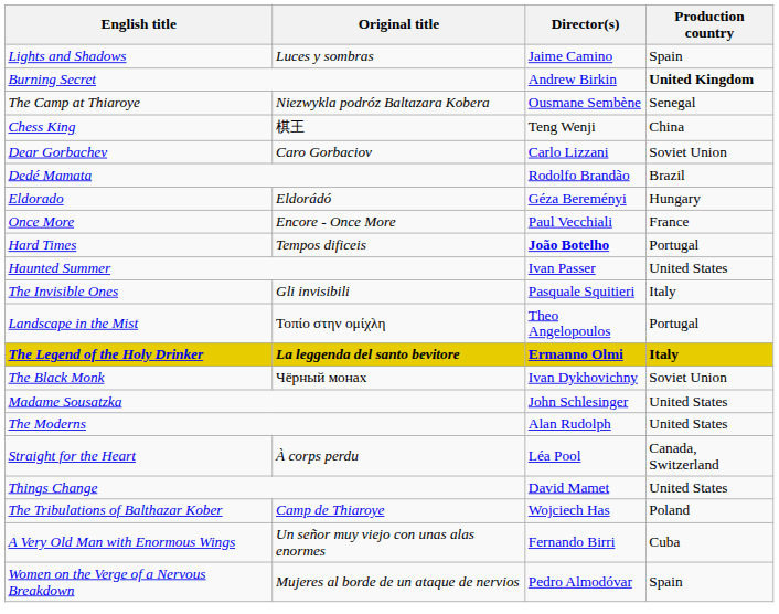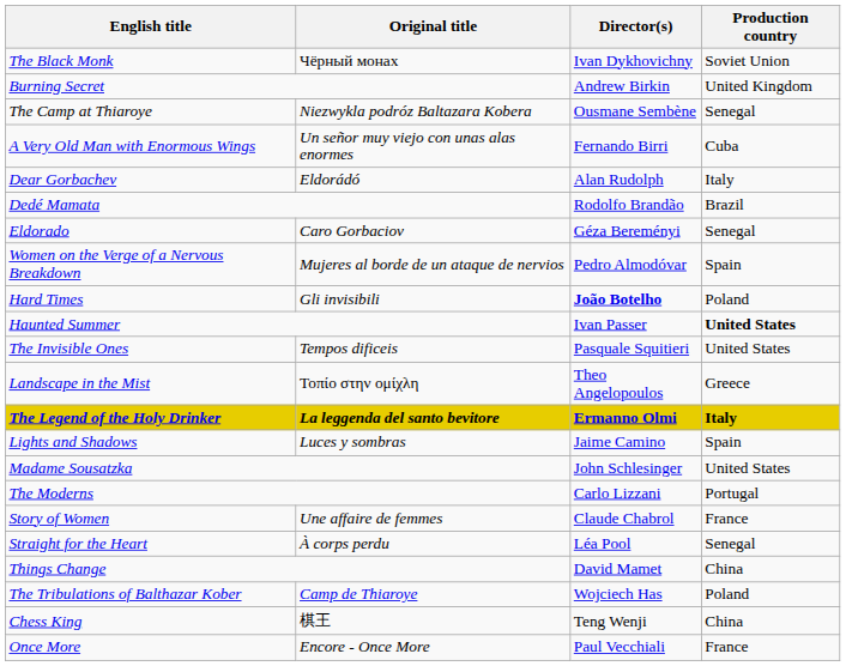 <table class="wikitable" width="95%">
 <tr>
 <th>English title</th>
 <th>Original title</th>
 <th>Director(s)</th>
 <th>Production country</th>
 </tr>
 <tr>
-<td><em><a href='#'>Lights and Shadows</a></em></td>
-<td><em>Luces y sombras</em></td>
-<td data-sort-value="Camino"><a href='#'>Jaime Camino</a></td>
-<td>Spain</td>
+<td data-sort-value=""><em><a href='#'>The Black Monk</a></em></td>
+<td>Чёрный монах</td>
+<td data-sort-value="Dykhovichnyy"><a href='#'>Ivan Dykhovichny</a></td>
+<td>Soviet Union</td>
 </tr>
 <tr>
 <td colspan=2><em><a href='#'>Burning Secret</a></em></td>
 <td data-sort-value=Birkin""><a href='#'>Andrew Birkin</a></td>
-<td><strong>United Kingdom</strong></td>
+<td>United Kingdom</td>
 </tr>
 <tr>
 <td data-sort-value="Camp"><em>The Camp at Thiaroye</em></td>
 <td><em>Niezwykla podróz Baltazara Kobera</em></td>
 <td data-sort-value="Sembène"><a href='#'>Ousmane Sembène</a></td>
 <td>Senegal</td>
 </tr>
 <tr>
-<td><em><a href='#'>Chess King</a></em></td>
-<td>棋王</td>
-<td data-sort-value="Wenji">Teng Wenji</td>
-<td>China</td>
+<td data-sort-value="Very"><em><a href='#'>A Very Old Man with Enormous Wings</a></em></td>
+<td data-sort-value="Senor"><em>Un señor muy viejo con unas alas enormes</em></td>
+<td data-sort-value="Birri"><a href='#'>Fernando Birri</a></td>
+<td>Cuba</td>
 </tr>
 <tr>
 <td><em><a href='#'>Dear Gorbachev</a></em></td>
-<td><em>Caro Gorbaciov</em></td>
-<td data-sort-value="Lizzani"><a href='#'>Carlo Lizzani</a></td>
-<td>Soviet Union</td>
+<td><em>Eldorádó</em></td>
+<td data-sort-value="Rudolph"><a href='#'>Alan Rudolph</a></td>
+<td>Italy</td>
 </tr>
 <tr>
 <td colspan=2><em><a href='#'>Dedé Mamata</a></em></td>
 <td data-sort-value="Brandão"><a href='#'>Rodolfo Brandão</a></td>
 <td>Brazil</td>
 </tr>
 <tr>
 <td><em><a href='#'>Eldorado</a></em></td>
-<td><em>Eldorádó</em></td>
+<td><em>Caro Gorbaciov</em></td>
 <td data-sort-value="Bereményi"><a href='#'>Géza Bereményi</a></td>
-<td>Hungary</td>
+<td>Senegal</td>
 </tr>
 <tr>
-<td><em><a href='#'>Once More</a></em></td>
-<td><em>Encore - Once More</em></td>
-<td data-sort-value="Vecchiali"><a href='#'>Paul Vecchiali</a></td>
-<td>France</td>
+<td><em><a href='#'>Women on the Verge of a Nervous Breakdown</a></em></td>
+<td><em>Mujeres al borde de un ataque de nervios</em></td>
+<td data-sort-value="Almodóvar"><a href='#'>Pedro Almodóvar</a></td>
+<td>Spain</td>
 </tr>
 <tr>
 <td><em><a href='#'>Hard Times</a></em></td>
-<td><em>Tempos dificeis</em></td>
+<td data-sort-value="Invisibli"><em>Gli invisibili</em></td>
 <td data-sort-value="Botelho"><strong><a href='#'>João Botelho</a></strong></td>
-<td>Portugal</td>
+<td>Poland</td>
 </tr>
 <tr>
 <td colspan=2><em><a href='#'>Haunted Summer</a></em></td>
 <td data-sort-value="Passer"><a href='#'>Ivan Passer</a></td>
-<td>United States</td>
+<td><strong>United States</strong></td>
 </tr>
 <tr>
 <td data-sort-value=Invisible""><em><a href='#'>The Invisible Ones</a></em></td>
-<td data-sort-value="Invisibli"><em>Gli invisibili</em></td>
+<td><em>Tempos dificeis</em></td>
 <td data-sort-value="Squitieri"><a href='#'>Pasquale Squitieri</a></td>
-<td>Italy</td>
+<td>United States</td>
 </tr>
 <tr>
 <td><em><a href='#'>Landscape in the Mist</a></em></td>
 <td>Τοπίο στην ομίχλη</td>
 <td data-sort-value="Angelopoulos"><a href='#'>Theo Angelopoulos</a></td>
-<td>Portugal</td>
+<td>Greece</td>
 </tr>
 <tr style="background:#E7CD00;">
 <td data-sort-value="Legend"><strong><em><a href='#'>The Legend of the Holy Drinker</a></em></strong></td>
 <td data-sort-value="Leggenda"><strong><em>La leggenda del santo bevitore</em></strong></td>
 <td data-sort-value="Olmi"><strong><a href='#'>Ermanno Olmi</a></strong></td>
 <td><strong>Italy</strong></td>
 </tr>
 <tr>
-<td data-sort-value=""><em><a href='#'>The Black Monk</a></em></td>
-<td>Чёрный монах</td>
-<td data-sort-value="Dykhovichnyy"><a href='#'>Ivan Dykhovichny</a></td>
-<td>Soviet Union</td>
+<td><em><a href='#'>Lights and Shadows</a></em></td>
+<td><em>Luces y sombras</em></td>
+<td data-sort-value="Camino"><a href='#'>Jaime Camino</a></td>
+<td>Spain</td>
 </tr>
 <tr>
 <td colspan=2><em><a href='#'>Madame Sousatzka</a></em></td>
 <td data-sort-value="Schlesinger"><a href='#'>John Schlesinger</a></td>
 <td>United States</td>
 </tr>
 <tr>
 <td colspan=2 data-sort-value="Moderns"><em><a href='#'>The Moderns</a></em></td>
-<td data-sort-value="Rudolph"><a href='#'>Alan Rudolph</a></td>
-<td>United States</td>
+<td data-sort-value="Lizzani"><a href='#'>Carlo Lizzani</a></td>
+<td>Portugal</td>
+</tr>
+<tr>
+<td><em><a href='#'>Story of Women</a></em></td>
+<td data-sort-value="Affaire"><em>Une affaire de femmes</em></td>
+<td data-sort-value="Chabrol"><a href='#'>Claude Chabrol</a></td>
+<td>France</td>
 </tr>
 <tr>
 <td><em><a href='#'>Straight for the Heart</a></em></td>
 <td data-sort-value="A corps"><em>À corps perdu</em></td>
 <td data-sort-value="Pool"><a href='#'>Léa Pool</a></td>
-<td>Canada, Switzerland</td>
+<td>Senegal</td>
 </tr>
 <tr>
 <td colspan=2><em><a href='#'>Things Change</a></em></td>
 <td data-sort-value="Mamet"><a href='#'>David Mamet</a></td>
-<td>United States</td>
+<td>China</td>
 </tr>
 <tr>
 <td data-sort-value="Tribulations"><em><a href='#'>The Tribulations of Balthazar Kober</a></em></td>
 <td><em><a href='#'>Camp de Thiaroye</a></em></td>
 <td data-sort-value="Has"><a href='#'>Wojciech Has</a></td>
 <td>Poland</td>
 </tr>
 <tr>
-<td data-sort-value="Very"><em><a href='#'>A Very Old Man with Enormous Wings</a></em></td>
-<td data-sort-value="Senor"><em>Un señor muy viejo con unas alas enormes</em></td>
-<td data-sort-value="Birri"><a href='#'>Fernando Birri</a></td>
-<td>Cuba</td>
+<td><em><a href='#'>Chess King</a></em></td>
+<td>棋王</td>
+<td data-sort-value="Wenji">Teng Wenji</td>
+<td>China</td>
 </tr>
 <tr>
-<td><em><a href='#'>Women on the Verge of a Nervous Breakdown</a></em></td>
-<td><em>Mujeres al borde de un ataque de nervios</em></td>
-<td data-sort-value="Almodóvar"><a href='#'>Pedro Almodóvar</a></td>
-<td>Spain</td>
+<td><em><a href='#'>Once More</a></em></td>
+<td><em>Encore - Once More</em></td>
+<td data-sort-value="Vecchiali"><a href='#'>Paul Vecchiali</a></td>
+<td>France</td>
 </tr>
 </table>
